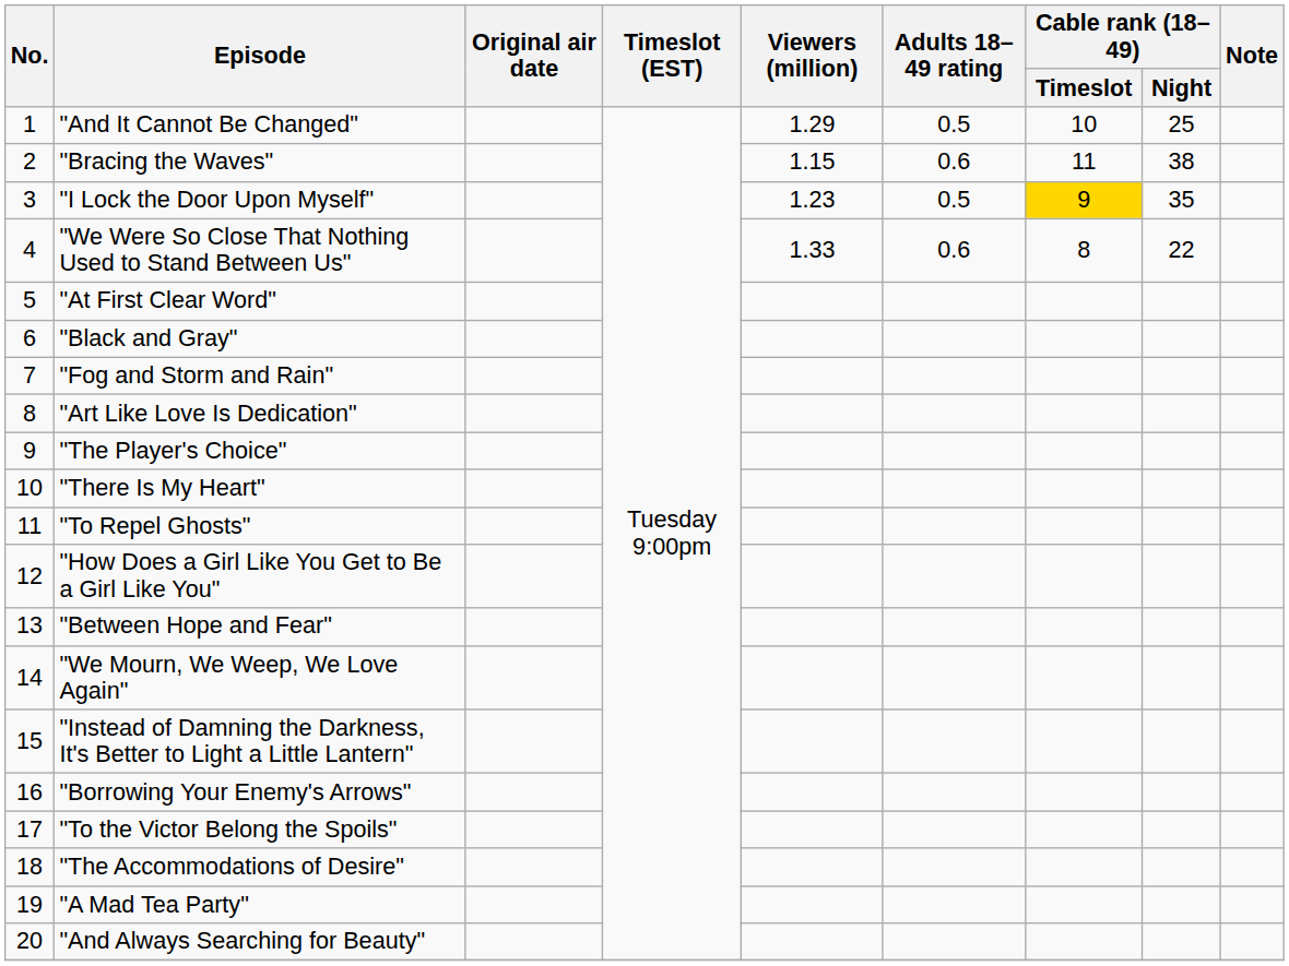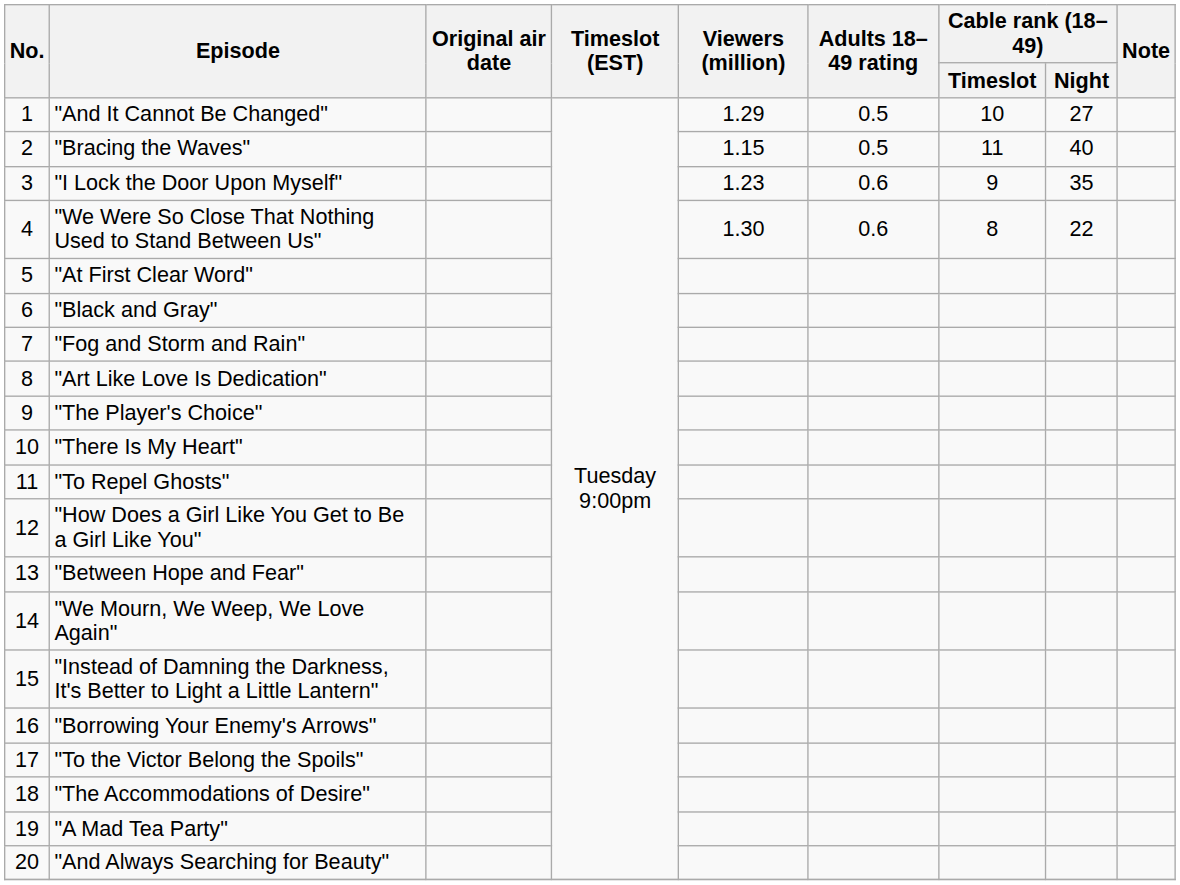 <table style="text-align:center;" class="wikitable sortable">
 <tr>
 <th rowspan="2">No.</th>
 <th rowspan="2">Episode</th>
 <th rowspan="2">Original air date</th>
 <th rowspan="2">Timeslot (EST)</th>
 <th rowspan="2">Viewers (million)</th>
 <th rowspan="2">Adults 18–49 rating</th>
 <th scope="col" colspan=2>Cable rank (18–49)</th>
 <th scope="col" rowspan="2">Note</th>
 </tr>
 <tr>
 <th scope="col">Timeslot</th>
 <th scope="col">Night</th>
 </tr>
 <tr>
 <td>1</td>
 <td style="text-align:left">"And It Cannot Be Changed"</td>
 <td></td>
 <td rowspan="20">Tuesday 9:00pm</td>
 <td>1.29</td>
 <td>0.5</td>
 <td>10</td>
-<td>25</td>
+<td>27</td>
 <td></td>
 </tr>
 <tr>
 <td>2</td>
 <td style="text-align:left">"Bracing the Waves"</td>
 <td></td>
 <td>1.15</td>
-<td>0.6</td>
+<td>0.5</td>
 <td>11</td>
-<td>38</td>
+<td>40</td>
 <td></td>
 </tr>
 <tr>
 <td>3</td>
 <td style="text-align:left">"I Lock the Door Upon Myself"</td>
 <td></td>
 <td>1.23</td>
-<td>0.5</td>
-<td style="background: gold;">9</td>
+<td>0.6</td>
+<td>9</td>
 <td>35</td>
 <td></td>
 </tr>
 <tr>
 <td>4</td>
 <td style="text-align:left">"We Were So Close That Nothing Used to Stand Between Us"</td>
 <td></td>
-<td>1.33</td>
+<td>1.30</td>
 <td>0.6</td>
 <td>8</td>
 <td>22</td>
 <td></td>
 </tr>
 <tr>
 <td>5</td>
 <td style="text-align:left">"At First Clear Word"</td>
 <td></td>
 <td></td>
 <td></td>
 <td></td>
 <td></td>
 <td></td>
 </tr>
 <tr>
 <td>6</td>
 <td style="text-align:left">"Black and Gray"</td>
 <td></td>
 <td></td>
 <td></td>
 <td></td>
 <td></td>
 <td></td>
 </tr>
 <tr>
 <td>7</td>
 <td style="text-align:left">"Fog and Storm and Rain"</td>
 <td></td>
 <td></td>
 <td></td>
 <td></td>
 <td></td>
 <td></td>
 </tr>
 <tr>
 <td>8</td>
 <td style="text-align:left">"Art Like Love Is Dedication"</td>
 <td></td>
 <td></td>
 <td></td>
 <td></td>
 <td></td>
 <td></td>
 </tr>
 <tr>
 <td>9</td>
 <td style="text-align:left">"The Player's Choice"</td>
 <td></td>
 <td></td>
 <td></td>
 <td></td>
 <td></td>
 <td></td>
 </tr>
 <tr>
 <td>10</td>
 <td style="text-align:left">"There Is My Heart"</td>
 <td></td>
 <td></td>
 <td></td>
 <td></td>
 <td></td>
 <td></td>
 </tr>
 <tr>
 <td>11</td>
 <td style="text-align:left">"To Repel Ghosts"</td>
 <td></td>
 <td></td>
 <td></td>
 <td></td>
 <td></td>
 <td></td>
 </tr>
 <tr>
 <td>12</td>
 <td style="text-align:left">"How Does a Girl Like You Get to Be a Girl Like You"</td>
 <td></td>
 <td></td>
 <td></td>
 <td></td>
 <td></td>
 <td></td>
 </tr>
 <tr>
 <td>13</td>
 <td style="text-align:left">"Between Hope and Fear"</td>
 <td></td>
 <td></td>
 <td></td>
 <td></td>
 <td></td>
 <td></td>
 </tr>
 <tr>
 <td>14</td>
 <td style="text-align:left">"We Mourn, We Weep, We Love Again"</td>
 <td></td>
 <td></td>
 <td></td>
 <td></td>
 <td></td>
 <td></td>
 </tr>
 <tr>
 <td>15</td>
 <td style="text-align:left">"Instead of Damning the Darkness, It's Better to Light a Little Lantern"</td>
 <td></td>
 <td></td>
 <td></td>
 <td></td>
 <td></td>
 <td></td>
 </tr>
 <tr>
 <td>16</td>
 <td style="text-align:left">"Borrowing Your Enemy's Arrows"</td>
 <td></td>
 <td></td>
 <td></td>
 <td></td>
 <td></td>
 <td></td>
 </tr>
 <tr>
 <td>17</td>
 <td style="text-align:left">"To the Victor Belong the Spoils"</td>
 <td></td>
 <td></td>
 <td></td>
 <td></td>
 <td></td>
 <td></td>
 </tr>
 <tr>
 <td>18</td>
 <td style="text-align:left">"The Accommodations of Desire"</td>
 <td></td>
 <td></td>
 <td></td>
 <td></td>
 <td></td>
 <td></td>
 </tr>
 <tr>
 <td>19</td>
 <td style="text-align:left">"A Mad Tea Party"</td>
 <td></td>
 <td></td>
 <td></td>
 <td></td>
 <td></td>
 <td></td>
 </tr>
 <tr>
 <td>20</td>
 <td style="text-align:left">"And Always Searching for Beauty"</td>
 <td></td>
 <td></td>
 <td></td>
 <td></td>
 <td></td>
 <td></td>
 </tr>
 <tr>
 </tr>
 </table>
